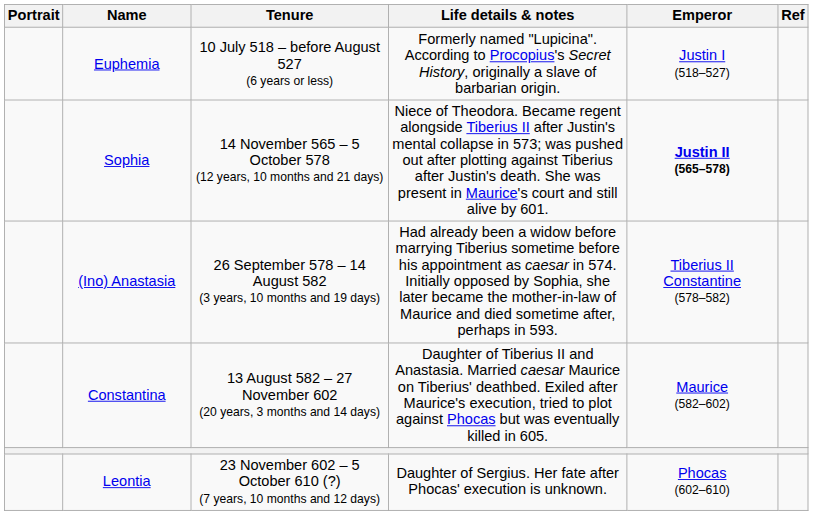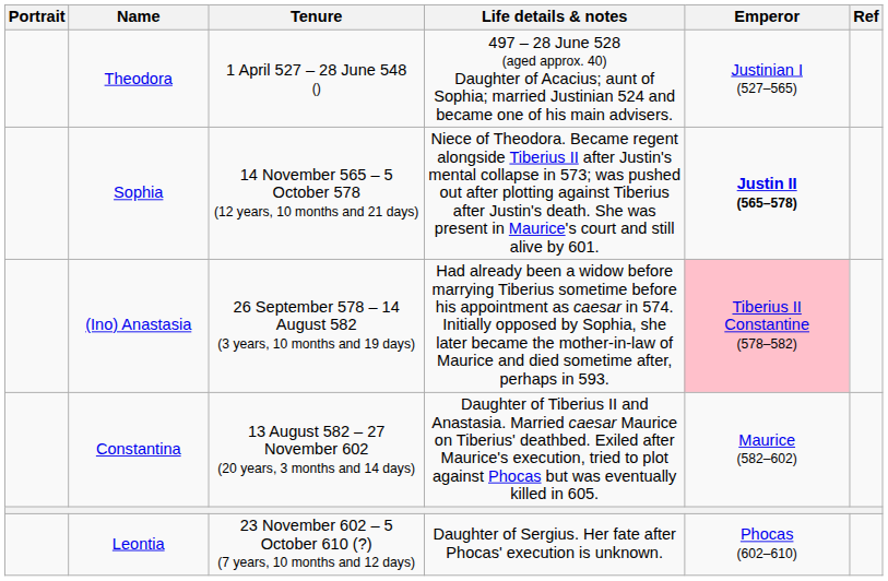 <table class="wikitable" style="width:100%; text-align:center;">
 <tr>
 <th width="7%">Portrait</th>
 <th width="16%">Name</th>
 <th width="25%">Tenure</th>
 <th width="30%">Life details & notes</th>
 <th width="19%">Emperor</th>
 <th width="3%">Ref</th>
 </tr>
 <tr>
 <td></td>
-<td><a href='#'>Euphemia</a></td>
-<td>10 July 518 – before August 527<br><small>(6 years or less)</small></td>
-<td>Formerly named "Lupicina". According to <a href='#'>Procopius</a>'s <em>Secret History</em>, originally a slave of barbarian origin.</td>
-<td><a href='#'>Justin I</a><br><small>(518–527)</small></td>
-<td></td>
+<td><a href='#'>Theodora</a></td>
+<td>1 April 527 – 28 June 548<br><small>()</small></td>
+<td> 497 – 28 June 528<br><small>(aged approx. 40)</small><br>Daughter of Acacius; aunt of Sophia; married Justinian  524 and became one of his main advisers.</td>
+<td><a href='#'>Justinian I</a><br><small>(527–565)</small></td>
+<td><br></td>
 </tr>
 <tr>
 <td></td>
 <td><a href='#'>Sophia</a></td>
 <td>14 November 565 – 5 October 578<br><small>(12 years, 10 months and 21 days)</small></td>
 <td>Niece of Theodora. Became regent alongside <a href='#'>Tiberius II</a> after Justin's mental collapse in 573; was pushed out after plotting against Tiberius after Justin's death. She was present in <a href='#'>Maurice</a>'s court and still alive by 601.</td>
 <td><strong><a href='#'>Justin II</a><br><small>(565–578)</small></strong></td>
 <td><br></td>
 </tr>
 <tr>
 <td></td>
 <td><a href='#'>(Ino) Anastasia</a></td>
 <td>26 September 578 – 14 August 582<br><small>(3 years, 10 months and 19 days)</small></td>
 <td>Had already been a widow before marrying Tiberius sometime before his appointment as <em>caesar</em> in 574. Initially opposed by Sophia, she later became the mother-in-law of Maurice and died sometime after, perhaps in 593.</td>
-<td><a href='#'>Tiberius II Constantine</a><br><small>(578–582)</small></td>
+<td style="background: pink;"><a href='#'>Tiberius II Constantine</a><br><small>(578–582)</small></td>
 <td></td>
 </tr>
 <tr>
 <td></td>
 <td><a href='#'>Constantina</a></td>
 <td>13 August 582 – 27 November 602<br><small>(20 years, 3 months and 14 days)</small></td>
 <td>Daughter of Tiberius II and Anastasia. Married <em>caesar</em> Maurice on Tiberius' deathbed. Exiled after Maurice's execution, tried to plot against <a href='#'>Phocas</a> but was eventually killed in 605.</td>
 <td><a href='#'>Maurice</a><br><small>(582–602)</small></td>
 <td></td>
 </tr>
 <tr>
 <th colspan="6"></th>
 </tr>
 <tr>
 <td></td>
 <td><a href='#'>Leontia</a></td>
 <td>23 November 602 – 5 October 610 (?)<br><small>(7 years, 10 months and 12 days)</small></td>
 <td>Daughter of Sergius. Her fate after Phocas' execution is unknown.</td>
 <td><a href='#'>Phocas</a><br><small>(602–610)</small></td>
 <td></td>
 </tr>
 </table>
